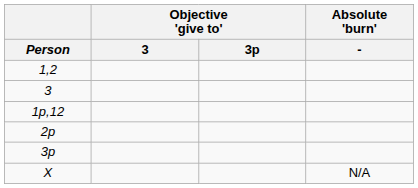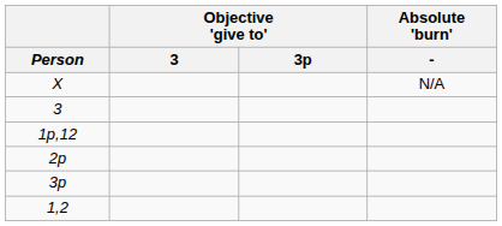 <table class="wikitable">
 <tr>
 <th></th>
 <th colspan=2>Objective <br>'give to'</th>
 <th>Absolute <br>'burn'</th>
 </tr>
 <tr>
 <th><em>Person</em></th>
 <th>3</th>
 <th>3p</th>
 <th>-</th>
 </tr>
 <tr style="text-align:center;">
-<td style="width:100px; "><em>1,2</em></td>
+<td style="width:100px; "><em>X</em></td>
 <td style="width:125px; "><br></td>
 <td style="width:125px; "><br></td>
-<td style="width:125px; "><br></td>
+<td style="width:125px; ">N/A</td>
 </tr>
 <tr style="text-align:center;">
 <td style="width:100px; "><em>3</em></td>
 <td style="width:125px; "><br></td>
 <td style="width:125px; "><br></td>
 <td style="width:125px; "><br></td>
 </tr>
 <tr style="text-align:center;">
 <td style="width:100px; "><em>1p,12</em></td>
 <td style="width:125px; "><br></td>
 <td style="width:125px; "><br></td>
 <td style="width:125px; "><br></td>
 </tr>
 <tr style="text-align:center;">
 <td style="width:100px; "><em>2p</em></td>
 <td style="width:125px; "><br></td>
 <td style="width:125px; "><br></td>
 <td style="width:125px; "><br></td>
 </tr>
 <tr style="text-align:center;">
 <td style="width:100px; "><em>3p</em></td>
 <td style="width:125px; "><br></td>
 <td style="width:125px; "><br></td>
 <td style="width:125px; "><br></td>
 </tr>
 <tr style="text-align:center;">
-<td style="width:100px; "><em>X</em></td>
+<td style="width:100px; "><em>1,2</em></td>
 <td style="width:125px; "><br></td>
 <td style="width:125px; "><br></td>
-<td style="width:125px; ">N/A</td>
+<td style="width:125px; "><br></td>
 </tr>
 </table>
